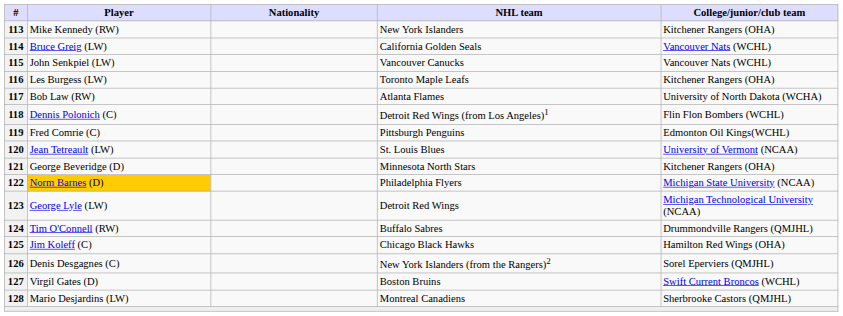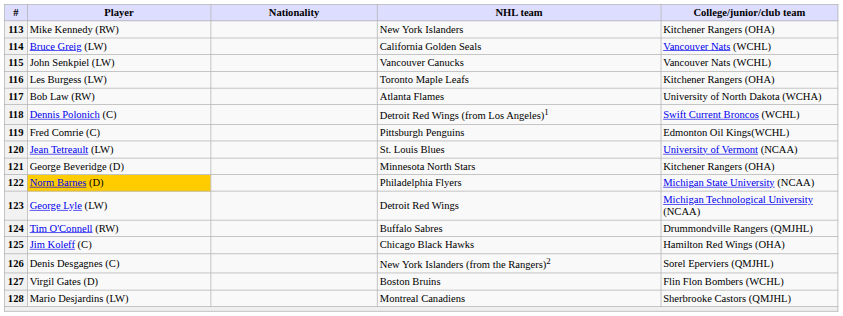 <table class="wikitable" style="width: 100%">
 <tr>
 <th style="background:#ddf; width:2.75%;">#</th>
 <th style="background:#ddf; width:22.0%;">Player</th>
 <th style="background:#ddf; width:20.0%;">Nationality</th>
 <th style="background:#ddf; width:34.0%;">NHL team</th>
 <th style="background:#ddf; width:100.0%;">College/junior/club team</th>
 </tr>
 <tr>
 <th>113</th>
 <td>Mike Kennedy (RW)</td>
 <td></td>
 <td>New York Islanders</td>
 <td>Kitchener Rangers (OHA)</td>
 </tr>
 <tr>
 <th>114</th>
 <td><a href='#'>Bruce Greig</a> (LW)</td>
 <td></td>
 <td>California Golden Seals</td>
 <td><a href='#'>Vancouver Nats</a> (WCHL)</td>
 </tr>
 <tr>
 <th>115</th>
 <td>John Senkpiel (LW)</td>
 <td></td>
 <td>Vancouver Canucks</td>
 <td>Vancouver Nats (WCHL)</td>
 </tr>
 <tr>
 <th>116</th>
 <td>Les Burgess (LW)</td>
 <td></td>
 <td>Toronto Maple Leafs</td>
 <td>Kitchener Rangers (OHA)</td>
 </tr>
 <tr>
 <th>117</th>
 <td>Bob Law (RW)</td>
 <td></td>
 <td>Atlanta Flames</td>
 <td>University of North Dakota (WCHA)</td>
 </tr>
 <tr>
 <th>118</th>
 <td><a href='#'>Dennis Polonich</a> (C)</td>
 <td></td>
 <td>Detroit Red Wings (from Los Angeles)<sup>1</sup></td>
-<td>Flin Flon Bombers (WCHL)</td>
+<td><a href='#'>Swift Current Broncos</a> (WCHL)</td>
 </tr>
 <tr>
 <th>119</th>
 <td>Fred Comrie (C)</td>
 <td></td>
 <td>Pittsburgh Penguins</td>
 <td>Edmonton Oil Kings(WCHL)</td>
 </tr>
 <tr>
 <th>120</th>
 <td><a href='#'>Jean Tetreault</a> (LW)</td>
 <td></td>
 <td>St. Louis Blues</td>
 <td><a href='#'>University of Vermont</a> (NCAA)</td>
 </tr>
 <tr>
 <th>121</th>
 <td>George Beveridge (D)</td>
 <td></td>
 <td>Minnesota North Stars</td>
 <td>Kitchener Rangers (OHA)</td>
 </tr>
 <tr>
 <th>122</th>
 <td bgcolor="#FFCC00"><a href='#'>Norm Barnes</a> (D)</td>
 <td></td>
 <td>Philadelphia Flyers</td>
 <td><a href='#'>Michigan State University</a> (NCAA)</td>
 </tr>
 <tr>
 <th>123</th>
 <td><a href='#'>George Lyle</a> (LW)</td>
 <td></td>
 <td>Detroit Red Wings</td>
 <td><a href='#'>Michigan Technological University</a> (NCAA)</td>
 </tr>
 <tr>
 <th>124</th>
 <td><a href='#'>Tim O'Connell</a> (RW)</td>
 <td></td>
 <td>Buffalo Sabres</td>
 <td>Drummondville Rangers (QMJHL)</td>
 </tr>
 <tr>
 <th>125</th>
 <td><a href='#'>Jim Koleff</a> (C)</td>
 <td></td>
 <td>Chicago Black Hawks</td>
 <td>Hamilton Red Wings (OHA)</td>
 </tr>
 <tr>
 <th>126</th>
 <td>Denis Desgagnes (C)</td>
 <td></td>
 <td>New York Islanders (from the Rangers)<sup>2</sup></td>
 <td>Sorel Eperviers (QMJHL)</td>
 </tr>
 <tr>
 <th>127</th>
 <td>Virgil Gates (D)</td>
 <td></td>
 <td>Boston Bruins</td>
-<td><a href='#'>Swift Current Broncos</a> (WCHL)</td>
+<td>Flin Flon Bombers (WCHL)</td>
 </tr>
 <tr>
 <th>128</th>
 <td>Mario Desjardins (LW)</td>
 <td></td>
 <td>Montreal Canadiens</td>
 <td>Sherbrooke Castors (QMJHL)</td>
 </tr>
 <tr>
 <td align=center colspan="6" bgcolor="#efefef"></td>
 </tr>
 </table>
